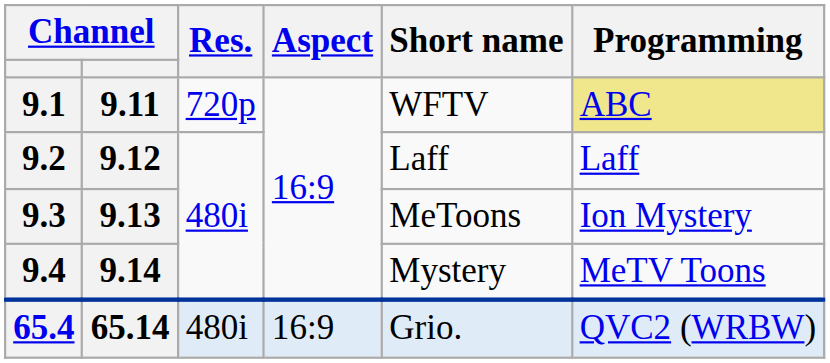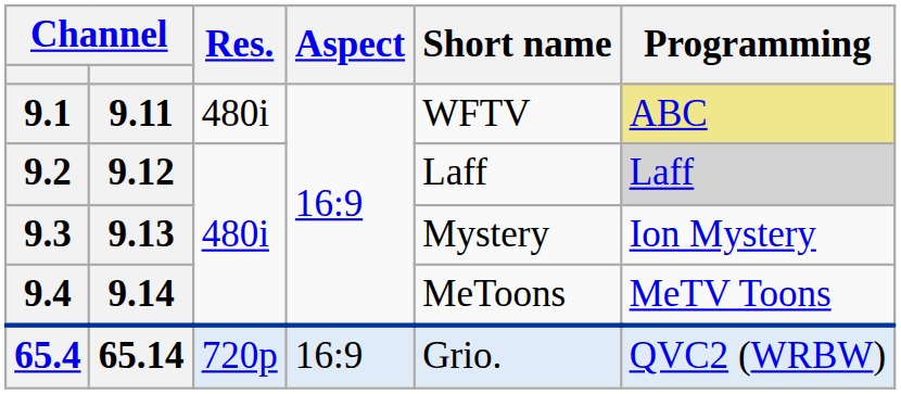 <table class="wikitable">
 <tr>
 <th scope = "col" colspan="2"><a href='#'>Channel</a></th>
 <th scope = "col" rowspan="2"><a href='#'>Res.</a></th>
 <th scope = "col" rowspan="2"><a href='#'>Aspect</a></th>
 <th scope = "col" rowspan="2">Short name</th>
 <th scope = "col" rowspan="2">Programming</th>
 </tr>
 <tr>
 <th scope = "col"></th>
 <th></th>
 </tr>
 <tr>
 <th scope = "row">9.1</th>
 <th>9.11</th>
-<td><a href='#'>720p</a></td>
+<td>480i</td>
 <td rowspan=4><a href='#'>16:9</a></td>
 <td>WFTV</td>
 <td style="background: khaki;"><a href='#'>ABC</a></td>
 </tr>
 <tr>
 <th scope = "row">9.2</th>
 <th>9.12</th>
 <td rowspan=3><a href='#'>480i</a></td>
 <td>Laff</td>
-<td><a href='#'>Laff</a></td>
+<td style="background: lightgrey;"><a href='#'>Laff</a></td>
 </tr>
 <tr>
 <th scope = "row">9.3</th>
 <th>9.13</th>
-<td>MeToons</td>
+<td>Mystery</td>
 <td><a href='#'>Ion Mystery</a></td>
 </tr>
 <tr>
 <th scope = "row">9.4</th>
 <th>9.14</th>
-<td>Mystery</td>
+<td>MeToons</td>
 <td><a href='#'>MeTV Toons</a></td>
 </tr>
 <tr style="background-color:#DFEBF6; border-top: 2px solid #003399;">
 <th scope = "row"><a href='#'>65.4</a></th>
 <th>65.14</th>
-<td>480i</td>
+<td><a href='#'>720p</a></td>
 <td>16:9</td>
 <td>Grio.</td>
 <td><a href='#'>QVC2</a> (<a href='#'>WRBW</a>)</td>
 </tr>
 </table>
